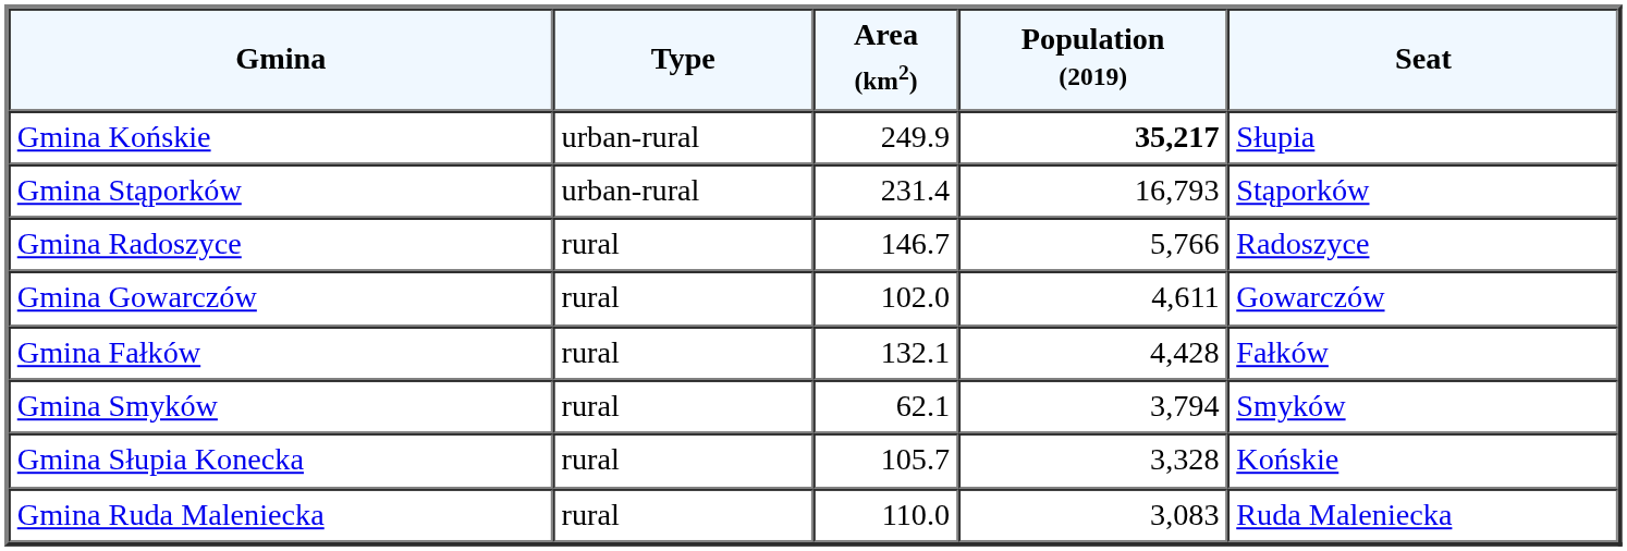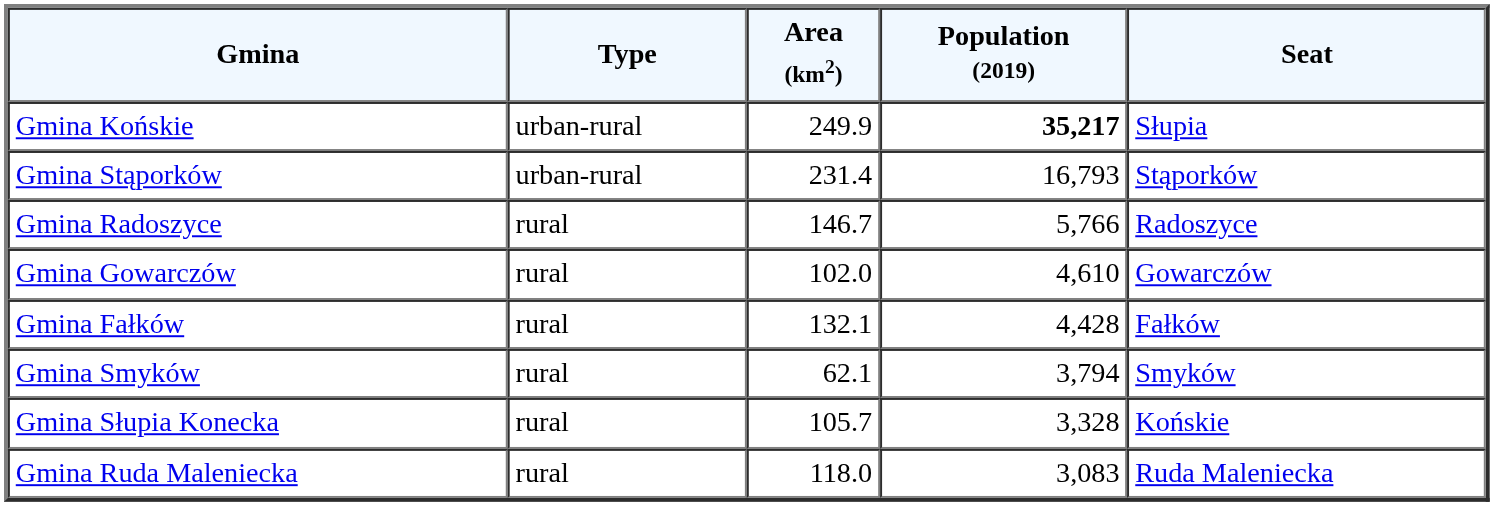 <table width="60%" border="2" cellpadding="3" cellspacing="0" style="font-size:90%;line-height:120%;">
 <tr bgcolor="F0F8FF">
 <td style="text-align:center;"><strong>Gmina</strong></td>
 <td style="text-align:center;"><strong>Type</strong></td>
 <td style="text-align:center;"><strong>Area<br><small>(km<sup>2</sup>)</small></strong></td>
 <td style="text-align:center;"><strong>Population<br><small>(2019)</small></strong></td>
 <td style="text-align:center;"><strong>Seat</strong></td>
 </tr>
 <tr>
 <td><a href='#'>Gmina Końskie</a></td>
 <td>urban-rural</td>
 <td style="text-align:right;">249.9</td>
 <td style="text-align:right;"><strong>35,217</strong></td>
 <td><a href='#'>Słupia</a></td>
 </tr>
 <tr>
 <td><a href='#'>Gmina Stąporków</a></td>
 <td>urban-rural</td>
 <td style="text-align:right;">231.4</td>
 <td style="text-align:right;">16,793</td>
 <td><a href='#'>Stąporków</a></td>
 </tr>
 <tr>
 <td><a href='#'>Gmina Radoszyce</a></td>
 <td>rural</td>
 <td style="text-align:right;">146.7</td>
 <td style="text-align:right;">5,766</td>
 <td><a href='#'>Radoszyce</a></td>
 </tr>
 <tr>
 <td><a href='#'>Gmina Gowarczów</a></td>
 <td>rural</td>
 <td style="text-align:right;">102.0</td>
-<td style="text-align:right;">4,611</td>
+<td style="text-align:right;">4,610</td>
 <td><a href='#'>Gowarczów</a></td>
 </tr>
 <tr>
 <td><a href='#'>Gmina Fałków</a></td>
 <td>rural</td>
 <td style="text-align:right;">132.1</td>
 <td style="text-align:right;">4,428</td>
 <td><a href='#'>Fałków</a></td>
 </tr>
 <tr>
 <td><a href='#'>Gmina Smyków</a></td>
 <td>rural</td>
 <td style="text-align:right;">62.1</td>
 <td style="text-align:right;">3,794</td>
 <td><a href='#'>Smyków</a></td>
 </tr>
 <tr>
 <td><a href='#'>Gmina Słupia Konecka</a></td>
 <td>rural</td>
 <td style="text-align:right;">105.7</td>
 <td style="text-align:right;">3,328</td>
 <td><a href='#'>Końskie</a></td>
 </tr>
 <tr>
 <td><a href='#'>Gmina Ruda Maleniecka</a></td>
 <td>rural</td>
-<td style="text-align:right;">110.0</td>
+<td style="text-align:right;">118.0</td>
 <td style="text-align:right;">3,083</td>
 <td><a href='#'>Ruda Maleniecka</a></td>
 </tr>
 <tr>
 </tr>
 </table>
